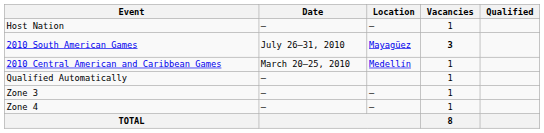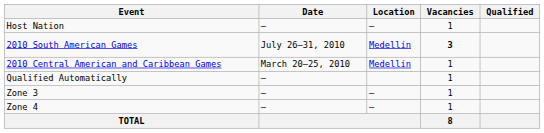 <table class="wikitable" width=800>
 <tr>
 <th>Event</th>
 <th>Date</th>
 <th>Location</th>
 <th>Vacancies</th>
 <th>Qualified</th>
 </tr>
 <tr>
 <td>Host Nation</td>
 <td>–</td>
 <td>–</td>
 <td align=center>1</td>
 <td></td>
 </tr>
 <tr>
 <td><a href='#'>2010 South American Games</a></td>
 <td>July 26–31, 2010</td>
-<td> <a href='#'>Mayagüez</a></td>
+<td> <a href='#'>Medellín</a></td>
 <td align=center><strong>3</strong></td>
 <td> <br>  <br> </td>
 </tr>
 <tr>
 <td><a href='#'>2010 Central American and Caribbean Games</a></td>
 <td>March 20–25, 2010</td>
 <td> <a href='#'>Medellín</a></td>
 <td align=center>1</td>
 <td></td>
 </tr>
 <tr>
 <td>Qualified Automatically</td>
 <td>–</td>
 <td></td>
 <td align=center>1</td>
 <td> </td>
 </tr>
 <tr>
 <td>Zone 3</td>
 <td>–</td>
 <td>–</td>
 <td align=center>1</td>
 <td></td>
 </tr>
 <tr>
 <td>Zone 4</td>
 <td>–</td>
 <td>–</td>
 <td align=center>1</td>
 <td></td>
 </tr>
 <tr>
 <th>TOTAL</th>
 <th colspan="2"></th>
 <th>8</th>
 <th></th>
 </tr>
 </table>
